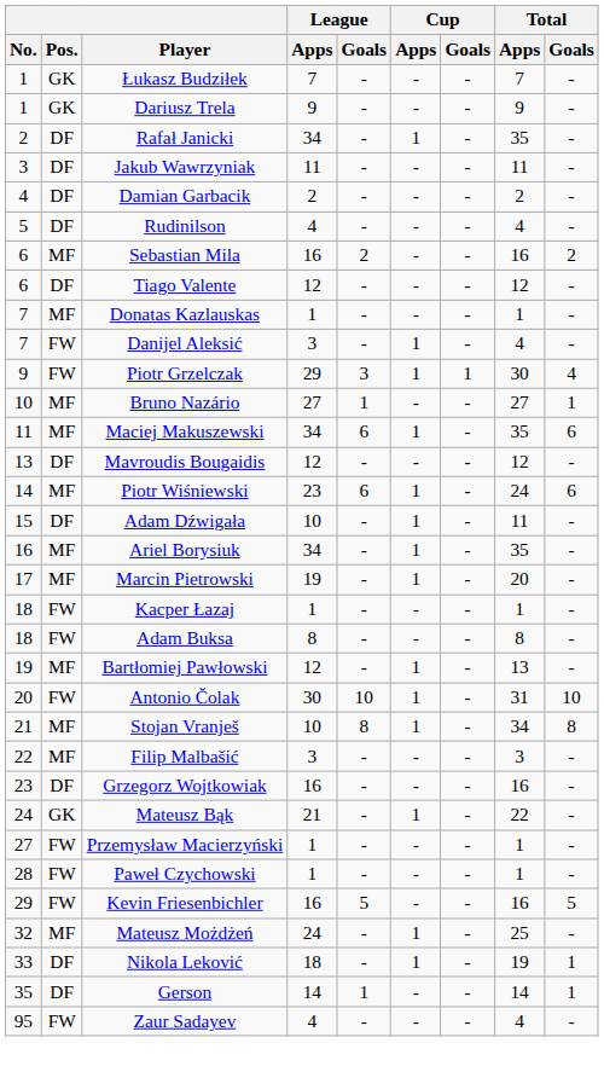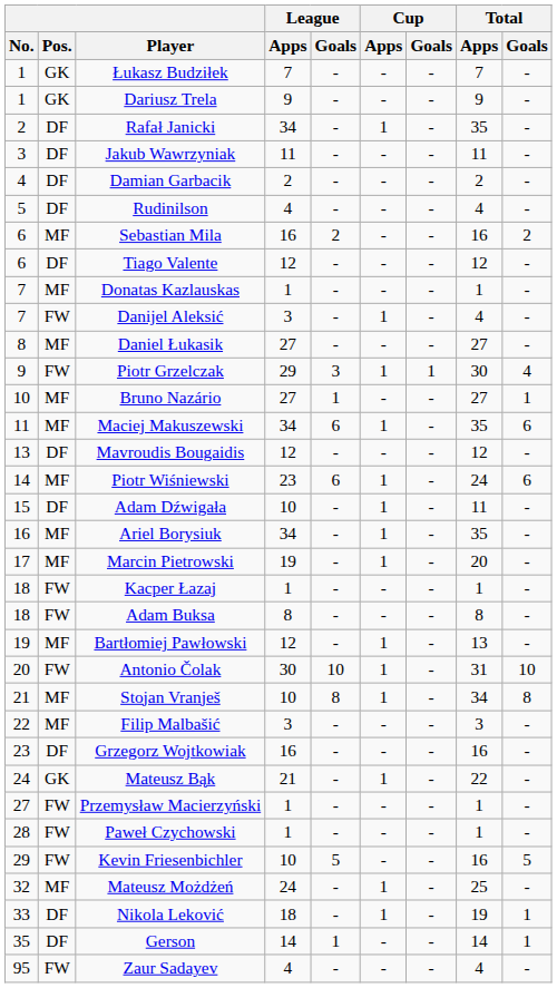 <table class="wikitable" style="text-align: center">
 <tr>
 <th colspan="3"></th>
 <th colspan="2">League</th>
 <th colspan="2">Cup</th>
 <th colspan="2">Total</th>
 </tr>
 <tr>
 <th>No.</th>
 <th>Pos.</th>
 <th>Player</th>
 <th>Apps</th>
 <th>Goals</th>
 <th>Apps</th>
 <th>Goals</th>
 <th>Apps</th>
 <th>Goals</th>
 </tr>
 <tr>
 <td>1</td>
 <td>GK</td>
 <td><a href='#'>Łukasz Budziłek</a></td>
 <td>7</td>
 <td>-</td>
 <td>-</td>
 <td>-</td>
 <td>7</td>
 <td>-</td>
 </tr>
 <tr>
 <td>1</td>
 <td>GK</td>
 <td><a href='#'>Dariusz Trela</a></td>
 <td>9</td>
 <td>-</td>
 <td>-</td>
 <td>-</td>
 <td>9</td>
 <td>-</td>
 </tr>
 <tr>
 <td>2</td>
 <td>DF</td>
 <td><a href='#'>Rafał Janicki</a></td>
 <td>34</td>
 <td>-</td>
 <td>1</td>
 <td>-</td>
 <td>35</td>
 <td>-</td>
 </tr>
 <tr>
 <td>3</td>
 <td>DF</td>
 <td><a href='#'>Jakub Wawrzyniak</a></td>
 <td>11</td>
 <td>-</td>
 <td>-</td>
 <td>-</td>
 <td>11</td>
 <td>-</td>
 </tr>
 <tr>
 <td>4</td>
 <td>DF</td>
 <td><a href='#'>Damian Garbacik</a></td>
 <td>2</td>
 <td>-</td>
 <td>-</td>
 <td>-</td>
 <td>2</td>
 <td>-</td>
 </tr>
 <tr>
 <td>5</td>
 <td>DF</td>
 <td><a href='#'>Rudinilson</a></td>
 <td>4</td>
 <td>-</td>
 <td>-</td>
 <td>-</td>
 <td>4</td>
 <td>-</td>
 </tr>
 <tr>
 <td>6</td>
 <td>MF</td>
 <td><a href='#'>Sebastian Mila</a></td>
 <td>16</td>
 <td>2</td>
 <td>-</td>
 <td>-</td>
 <td>16</td>
 <td>2</td>
 </tr>
 <tr>
 <td>6</td>
 <td>DF</td>
 <td><a href='#'>Tiago Valente</a></td>
 <td>12</td>
 <td>-</td>
 <td>-</td>
 <td>-</td>
 <td>12</td>
 <td>-</td>
 </tr>
 <tr>
 <td>7</td>
 <td>MF</td>
 <td><a href='#'>Donatas Kazlauskas</a></td>
 <td>1</td>
 <td>-</td>
 <td>-</td>
 <td>-</td>
 <td>1</td>
 <td>-</td>
 </tr>
 <tr>
 <td>7</td>
 <td>FW</td>
 <td><a href='#'>Danijel Aleksić</a></td>
 <td>3</td>
 <td>-</td>
 <td>1</td>
 <td>-</td>
 <td>4</td>
+<td>-</td>
+</tr>
+<tr>
+<td>8</td>
+<td>MF</td>
+<td><a href='#'>Daniel Łukasik</a></td>
+<td>27</td>
+<td>-</td>
+<td>-</td>
+<td>-</td>
+<td>27</td>
 <td>-</td>
 </tr>
 <tr>
 <td>9</td>
 <td>FW</td>
 <td><a href='#'>Piotr Grzelczak</a></td>
 <td>29</td>
 <td>3</td>
 <td>1</td>
 <td>1</td>
 <td>30</td>
 <td>4</td>
 </tr>
 <tr>
 <td>10</td>
 <td>MF</td>
 <td><a href='#'>Bruno Nazário</a></td>
 <td>27</td>
 <td>1</td>
 <td>-</td>
 <td>-</td>
 <td>27</td>
 <td>1</td>
 </tr>
 <tr>
 <td>11</td>
 <td>MF</td>
 <td><a href='#'>Maciej Makuszewski</a></td>
 <td>34</td>
 <td>6</td>
 <td>1</td>
 <td>-</td>
 <td>35</td>
 <td>6</td>
 </tr>
 <tr>
 <td>13</td>
 <td>DF</td>
 <td><a href='#'>Mavroudis Bougaidis</a></td>
 <td>12</td>
 <td>-</td>
 <td>-</td>
 <td>-</td>
 <td>12</td>
 <td>-</td>
 </tr>
 <tr>
 <td>14</td>
 <td>MF</td>
 <td><a href='#'>Piotr Wiśniewski</a></td>
 <td>23</td>
 <td>6</td>
 <td>1</td>
 <td>-</td>
 <td>24</td>
 <td>6</td>
 </tr>
 <tr>
 <td>15</td>
 <td>DF</td>
 <td><a href='#'>Adam Dźwigała</a></td>
 <td>10</td>
 <td>-</td>
 <td>1</td>
 <td>-</td>
 <td>11</td>
 <td>-</td>
 </tr>
 <tr>
 <td>16</td>
 <td>MF</td>
 <td><a href='#'>Ariel Borysiuk</a></td>
 <td>34</td>
 <td>-</td>
 <td>1</td>
 <td>-</td>
 <td>35</td>
 <td>-</td>
 </tr>
 <tr>
 <td>17</td>
 <td>MF</td>
 <td><a href='#'>Marcin Pietrowski</a></td>
 <td>19</td>
 <td>-</td>
 <td>1</td>
 <td>-</td>
 <td>20</td>
 <td>-</td>
 </tr>
 <tr>
 <td>18</td>
 <td>FW</td>
 <td><a href='#'>Kacper Łazaj</a></td>
 <td>1</td>
 <td>-</td>
 <td>-</td>
 <td>-</td>
 <td>1</td>
 <td>-</td>
 </tr>
 <tr>
 <td>18</td>
 <td>FW</td>
 <td><a href='#'>Adam Buksa</a></td>
 <td>8</td>
 <td>-</td>
 <td>-</td>
 <td>-</td>
 <td>8</td>
 <td>-</td>
 </tr>
 <tr>
 <td>19</td>
 <td>MF</td>
 <td><a href='#'>Bartłomiej Pawłowski</a></td>
 <td>12</td>
 <td>-</td>
 <td>1</td>
 <td>-</td>
 <td>13</td>
 <td>-</td>
 </tr>
 <tr>
 <td>20</td>
 <td>FW</td>
 <td><a href='#'>Antonio Čolak</a></td>
 <td>30</td>
 <td>10</td>
 <td>1</td>
 <td>-</td>
 <td>31</td>
 <td>10</td>
 </tr>
 <tr>
 <td>21</td>
 <td>MF</td>
 <td><a href='#'>Stojan Vranješ</a></td>
 <td>10</td>
 <td>8</td>
 <td>1</td>
 <td>-</td>
 <td>34</td>
 <td>8</td>
 </tr>
 <tr>
 <td>22</td>
 <td>MF</td>
 <td><a href='#'>Filip Malbašić</a></td>
 <td>3</td>
 <td>-</td>
 <td>-</td>
 <td>-</td>
 <td>3</td>
 <td>-</td>
 </tr>
 <tr>
 <td>23</td>
 <td>DF</td>
 <td><a href='#'>Grzegorz Wojtkowiak</a></td>
 <td>16</td>
 <td>-</td>
 <td>-</td>
 <td>-</td>
 <td>16</td>
 <td>-</td>
 </tr>
 <tr>
 <td>24</td>
 <td>GK</td>
 <td><a href='#'>Mateusz Bąk</a></td>
 <td>21</td>
 <td>-</td>
 <td>1</td>
 <td>-</td>
 <td>22</td>
 <td>-</td>
 </tr>
 <tr>
 <td>27</td>
 <td>FW</td>
 <td><a href='#'>Przemysław Macierzyński</a></td>
 <td>1</td>
 <td>-</td>
 <td>-</td>
 <td>-</td>
 <td>1</td>
 <td>-</td>
 </tr>
 <tr>
 <td>28</td>
 <td>FW</td>
 <td><a href='#'>Paweł Czychowski</a></td>
 <td>1</td>
 <td>-</td>
 <td>-</td>
 <td>-</td>
 <td>1</td>
 <td>-</td>
 </tr>
 <tr>
 <td>29</td>
 <td>FW</td>
 <td><a href='#'>Kevin Friesenbichler</a></td>
-<td>16</td>
+<td>10</td>
 <td>5</td>
 <td>-</td>
 <td>-</td>
 <td>16</td>
 <td>5</td>
 </tr>
 <tr>
 <td>32</td>
 <td>MF</td>
 <td><a href='#'>Mateusz Możdżeń</a></td>
 <td>24</td>
 <td>-</td>
 <td>1</td>
 <td>-</td>
 <td>25</td>
 <td>-</td>
 </tr>
 <tr>
 <td>33</td>
 <td>DF</td>
 <td><a href='#'>Nikola Leković</a></td>
 <td>18</td>
 <td>-</td>
 <td>1</td>
 <td>-</td>
 <td>19</td>
 <td>1</td>
 </tr>
 <tr>
 <td>35</td>
 <td>DF</td>
 <td><a href='#'>Gerson</a></td>
 <td>14</td>
 <td>1</td>
 <td>-</td>
 <td>-</td>
 <td>14</td>
 <td>1</td>
 </tr>
 <tr>
 <td>95</td>
 <td>FW</td>
 <td><a href='#'>Zaur Sadayev</a></td>
 <td>4</td>
 <td>-</td>
 <td>-</td>
 <td>-</td>
 <td>4</td>
 <td>-</td>
 </tr>
 </table>
